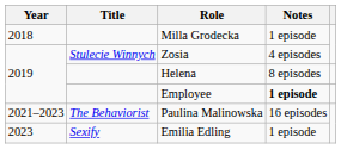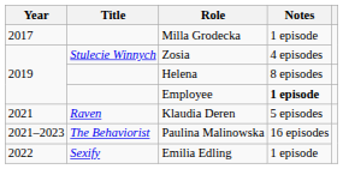 <table class="wikitable sortable">
 <tr>
 <th>Year</th>
 <th>Title</th>
 <th>Role</th>
 <th class="unsortable">Notes</th>
 <th class="unsortable"></th>
 </tr>
 <tr>
-<td>2018</td>
+<td>2017</td>
 <td><em></em></td>
 <td>Milla Grodecka</td>
 <td>1 episode</td>
 <td rowspan="2"></td>
 </tr>
 <tr>
 <td rowspan="3">2019</td>
 <td><em><a href='#'>Stulecie Winnych</a></em></td>
 <td>Zosia</td>
 <td>4 episodes</td>
 </tr>
 <tr>
 <td><em></em></td>
 <td>Helena</td>
 <td>8 episodes</td>
 <td></td>
 </tr>
 <tr>
 <td><em></em></td>
 <td>Employee</td>
 <td><strong>1 episode</strong></td>
 <td></td>
 </tr>
 <tr>
+<td>2021</td>
+<td><em><a href='#'>Raven</a></em></td>
+<td>Klaudia Deren</td>
+<td>5 episodes</td>
+<td></td>
+</tr>
+<tr>
 <td>2021–2023</td>
 <td><em><a href='#'>The Behaviorist</a></em></td>
 <td>Paulina Malinowska</td>
 <td>16 episodes</td>
 <td rowspan="2"></td>
 </tr>
 <tr>
-<td>2023</td>
+<td>2022</td>
 <td><em><a href='#'>Sexify</a></em></td>
 <td>Emilia Edling</td>
 <td>1 episode</td>
 </tr>
 </table>
